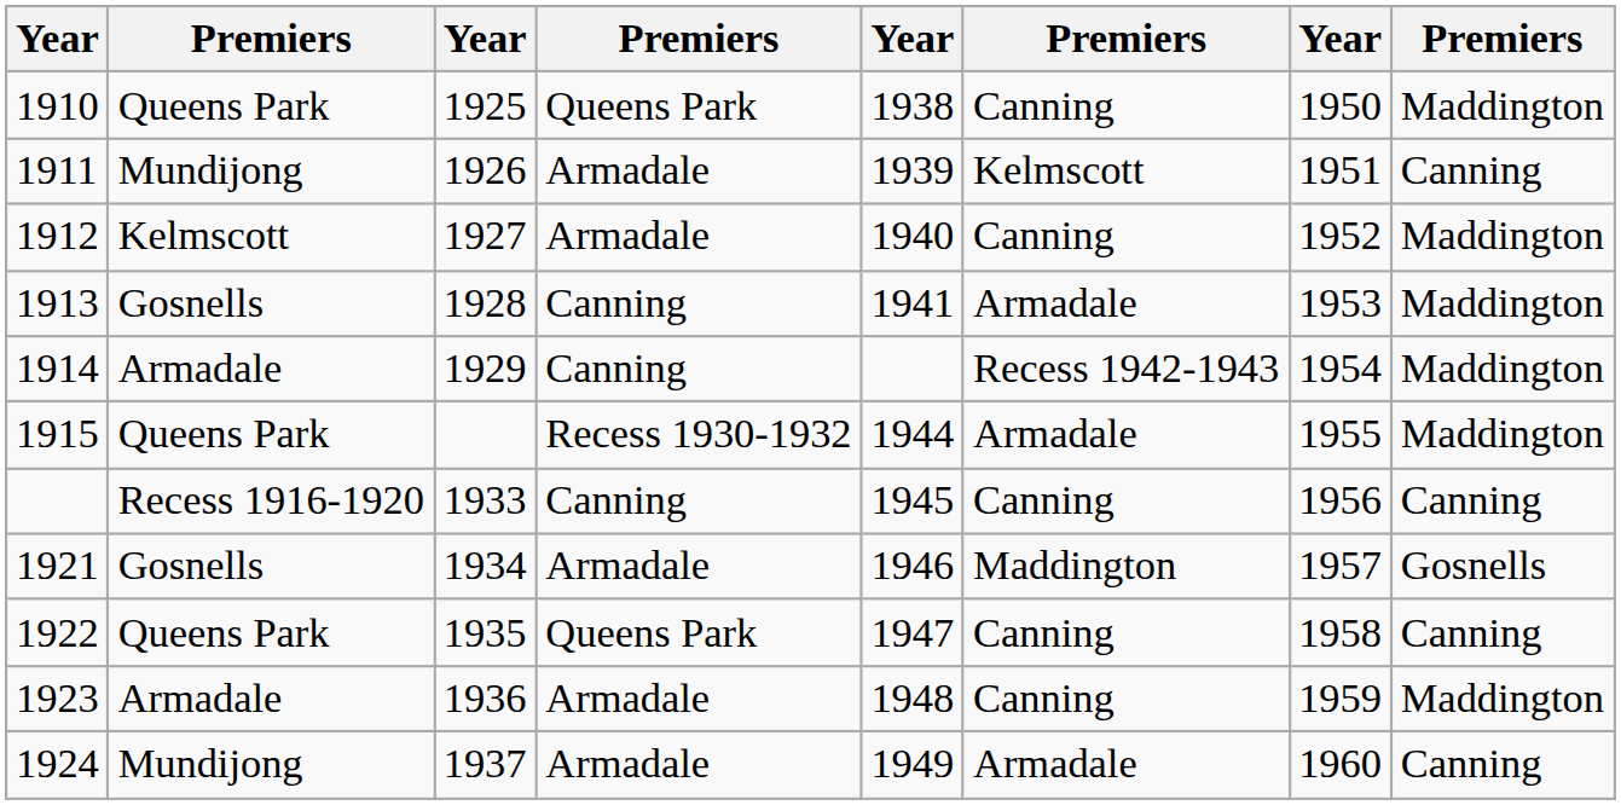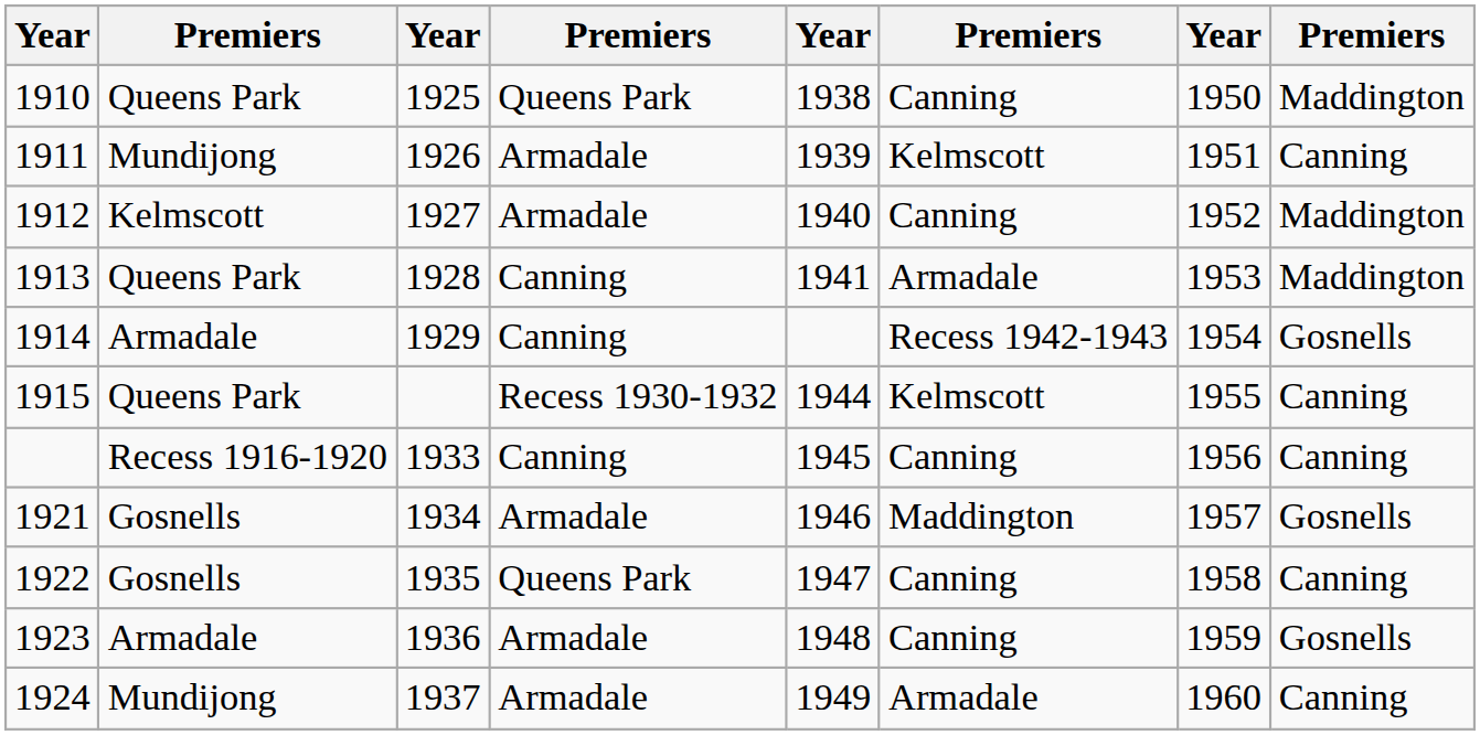 <table class="wikitable">
 <tr>
 <th>Year</th>
 <th>Premiers</th>
 <th>Year</th>
 <th>Premiers</th>
 <th>Year</th>
 <th>Premiers</th>
 <th>Year</th>
 <th>Premiers</th>
 </tr>
 <tr>
 <td>1910</td>
 <td>Queens Park</td>
 <td>1925</td>
 <td>Queens Park</td>
 <td>1938</td>
 <td>Canning</td>
 <td>1950</td>
 <td>Maddington</td>
 </tr>
 <tr>
 <td>1911</td>
 <td>Mundijong</td>
 <td>1926</td>
 <td>Armadale</td>
 <td>1939</td>
 <td>Kelmscott</td>
 <td>1951</td>
 <td>Canning</td>
 </tr>
 <tr>
 <td>1912</td>
 <td>Kelmscott</td>
 <td>1927</td>
 <td>Armadale</td>
 <td>1940</td>
 <td>Canning</td>
 <td>1952</td>
 <td>Maddington</td>
 </tr>
 <tr>
 <td>1913</td>
-<td>Gosnells</td>
+<td>Queens Park</td>
 <td>1928</td>
 <td>Canning</td>
 <td>1941</td>
 <td>Armadale</td>
 <td>1953</td>
 <td>Maddington</td>
 </tr>
 <tr>
 <td>1914</td>
 <td>Armadale</td>
 <td>1929</td>
 <td>Canning</td>
 <td></td>
 <td>Recess 1942-1943</td>
 <td>1954</td>
-<td>Maddington</td>
+<td>Gosnells</td>
 </tr>
 <tr>
 <td>1915</td>
 <td>Queens Park</td>
 <td></td>
 <td>Recess 1930-1932</td>
 <td>1944</td>
-<td>Armadale</td>
+<td>Kelmscott</td>
 <td>1955</td>
-<td>Maddington</td>
+<td>Canning</td>
 </tr>
 <tr>
 <td></td>
 <td>Recess 1916-1920</td>
 <td>1933</td>
 <td>Canning</td>
 <td>1945</td>
 <td>Canning</td>
 <td>1956</td>
 <td>Canning</td>
 </tr>
 <tr>
 <td>1921</td>
 <td>Gosnells</td>
 <td>1934</td>
 <td>Armadale</td>
 <td>1946</td>
 <td>Maddington</td>
 <td>1957</td>
 <td>Gosnells</td>
 </tr>
 <tr>
 <td>1922</td>
-<td>Queens Park</td>
+<td>Gosnells</td>
 <td>1935</td>
 <td>Queens Park</td>
 <td>1947</td>
 <td>Canning</td>
 <td>1958</td>
 <td>Canning</td>
 </tr>
 <tr>
 <td>1923</td>
 <td>Armadale</td>
 <td>1936</td>
 <td>Armadale</td>
 <td>1948</td>
 <td>Canning</td>
 <td>1959</td>
-<td>Maddington</td>
+<td>Gosnells</td>
 </tr>
 <tr>
 <td>1924</td>
 <td>Mundijong</td>
 <td>1937</td>
 <td>Armadale</td>
 <td>1949</td>
 <td>Armadale</td>
 <td>1960</td>
 <td>Canning</td>
 </tr>
 </table>
